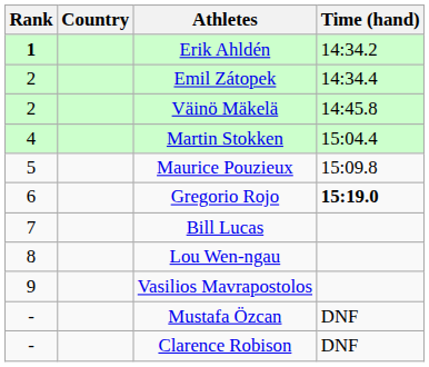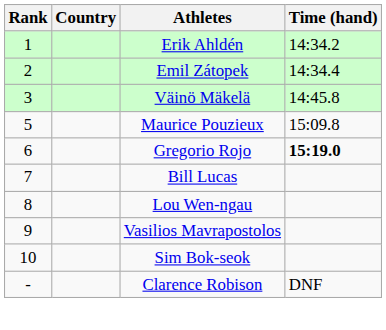 <table class="wikitable sortable" style="text-align:center">
 <tr>
 <th>Rank</th>
 <th>Country</th>
 <th>Athletes</th>
 <th>Time (hand)</th>
 </tr>
 <tr bgcolor=ccffcc>
-<td><strong>1</strong></td>
+<td>1</td>
 <td align=left></td>
 <td><a href='#'>Erik Ahldén</a></td>
 <td align=left>14:34.2</td>
 </tr>
 <tr bgcolor=ccffcc>
 <td>2</td>
 <td align=left></td>
 <td><a href='#'>Emil Zátopek</a></td>
 <td align=left>14:34.4</td>
 </tr>
 <tr bgcolor=ccffcc>
-<td>2</td>
+<td>3</td>
 <td align=left></td>
 <td><a href='#'>Väinö Mäkelä</a></td>
 <td align=left>14:45.8</td>
-</tr>
-<tr bgcolor=ccffcc>
-<td>4</td>
-<td align=left></td>
-<td><a href='#'>Martin Stokken</a></td>
-<td align=left>15:04.4</td>
 </tr>
 <tr>
 <td>5</td>
 <td align=left></td>
 <td><a href='#'>Maurice Pouzieux</a></td>
 <td align=left>15:09.8</td>
 </tr>
 <tr>
 <td>6</td>
 <td align=left></td>
 <td><a href='#'>Gregorio Rojo</a></td>
 <td align=left><strong>15:19.0</strong></td>
 </tr>
 <tr>
 <td>7</td>
 <td align=left></td>
 <td><a href='#'>Bill Lucas</a></td>
 <td align=left></td>
 </tr>
 <tr>
 <td>8</td>
 <td align=left></td>
 <td><a href='#'>Lou Wen-ngau</a></td>
 <td align=left></td>
 </tr>
 <tr>
 <td>9</td>
 <td align=left></td>
 <td><a href='#'>Vasilios Mavrapostolos</a></td>
 <td align=left></td>
 </tr>
 <tr>
-<td>-</td>
+<td>10</td>
 <td align=left></td>
-<td><a href='#'>Mustafa Özcan</a></td>
-<td align=left>DNF</td>
+<td><a href='#'>Sim Bok-seok</a></td>
+<td align=left></td>
 </tr>
 <tr>
 <td>-</td>
 <td align=left></td>
 <td><a href='#'>Clarence Robison</a></td>
 <td align=left>DNF</td>
 </tr>
 </table>
